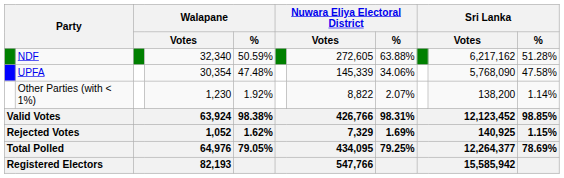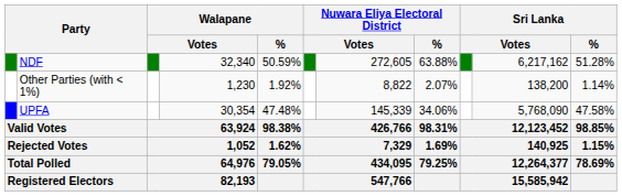 <table class="wikitable">
 <tr>
 <th colspan="2" width="144px"rowspan="2">Party</th>
 <th colspan="3" width="216px">Walapane</th>
 <th colspan="3" width="216px"><a href='#'>Nuwara Eliya Electoral District</a></th>
 <th colspan="3" width="216px">Sri Lanka</th>
 </tr>
 <tr>
 <th colspan="2" width="144px">Votes</th>
 <th>%</th>
 <th colspan="2" width="144px">Votes</th>
 <th>%</th>
 <th colspan="2" width="144px">Votes</th>
 <th>%</th>
 </tr>
 <tr>
 <td style="background-color:green;" width="10px"></td>
 <td style="text-align:left;"><a href='#'>NDF</a></td>
 <td style="background-color:green;" width="10px"></td>
 <td style="text-align:right;">32,340</td>
 <td style="text-align:right;">50.59%</td>
 <td style="background-color:green;" width="10px"></td>
 <td style="text-align:right;">272,605</td>
 <td style="text-align:right;">63.88%</td>
 <td style="background-color:green;" width="10px"></td>
 <td style="text-align:right;">6,217,162</td>
 <td style="text-align:right;">51.28%</td>
 </tr>
 <tr>
+<td style="background-color:white;" width="10px"></td>
+<td style="text-align:left;">Other Parties (with < 1%)</td>
+<td style="background-color:white;" width="10px"></td>
+<td style="text-align:right;">1,230</td>
+<td style="text-align:right;">1.92%</td>
+<td style="background-color:white;" width="10px"></td>
+<td style="text-align:right;">8,822</td>
+<td style="text-align:right;">2.07%</td>
+<td style="background-color:white;" width="10px"></td>
+<td style="text-align:right;">138,200</td>
+<td style="text-align:right;">1.14%</td>
+</tr>
+<tr>
 <td style="background-color:blue;" width="10px"></td>
 <td style="text-align:left;"><a href='#'>UPFA</a></td>
 <td style="background-color:white;" width="10px"></td>
 <td style="text-align:right;">30,354</td>
 <td style="text-align:right;">47.48%</td>
 <td style="background-color:white;" width="10px"></td>
 <td style="text-align:right;">145,339</td>
 <td style="text-align:right;">34.06%</td>
 <td style="background-color:white;" width="10px"></td>
 <td style="text-align:right;">5,768,090</td>
 <td style="text-align:right;">47.58%</td>
-</tr>
-<tr>
-<td style="background-color:white;" width="10px"></td>
-<td style="text-align:left;">Other Parties (with < 1%)</td>
-<td style="background-color:white;" width="10px"></td>
-<td style="text-align:right;">1,230</td>
-<td style="text-align:right;">1.92%</td>
-<td style="background-color:white;" width="10px"></td>
-<td style="text-align:right;">8,822</td>
-<td style="text-align:right;">2.07%</td>
-<td style="background-color:white;" width="10px"></td>
-<td style="text-align:right;">138,200</td>
-<td style="text-align:right;">1.14%</td>
 </tr>
 <tr>
 <th colspan="2" width="144px"style="text-align:left;">Valid Votes</th>
 <th style="text-align:right;"colspan="2" width="144px">63,924</th>
 <th style="text-align:right;">98.38%</th>
 <th style="text-align:right;"colspan="2" width="144px">426,766</th>
 <th style="text-align:right;">98.31%</th>
 <th style="text-align:right;"colspan="2" width="144px">12,123,452</th>
 <th style="text-align:right;">98.85%</th>
 </tr>
 <tr>
 <th colspan="2" width="144px"style="text-align:left;">Rejected Votes</th>
 <th style="text-align:right;"colspan="2" width="144px">1,052</th>
 <th style="text-align:right;">1.62%</th>
 <th style="text-align:right;"colspan="2" width="144px">7,329</th>
 <th style="text-align:right;">1.69%</th>
 <th style="text-align:right;"colspan="2" width="144px">140,925</th>
 <th style="text-align:right;">1.15%</th>
 </tr>
 <tr>
 <th colspan="2" width="144px"style="text-align:left;">Total Polled</th>
 <th style="text-align:right;"colspan="2" width="144px">64,976</th>
 <th style="text-align:right;">79.05%</th>
 <th style="text-align:right;"colspan="2" width="144px">434,095</th>
 <th style="text-align:right;">79.25%</th>
 <th style="text-align:right;"colspan="2" width="144px">12,264,377</th>
 <th style="text-align:right;">78.69%</th>
 </tr>
 <tr>
 <th colspan="2" width="144px"style="text-align:left;">Registered Electors</th>
 <th style="text-align:right;"colspan="2" width="144px">82,193</th>
 <th></th>
 <th style="text-align:right;"colspan="2" width="144px">547,766</th>
 <th></th>
 <th style="text-align:right;"colspan="2" width="144px">15,585,942</th>
 <th></th>
 </tr>
 </table>
